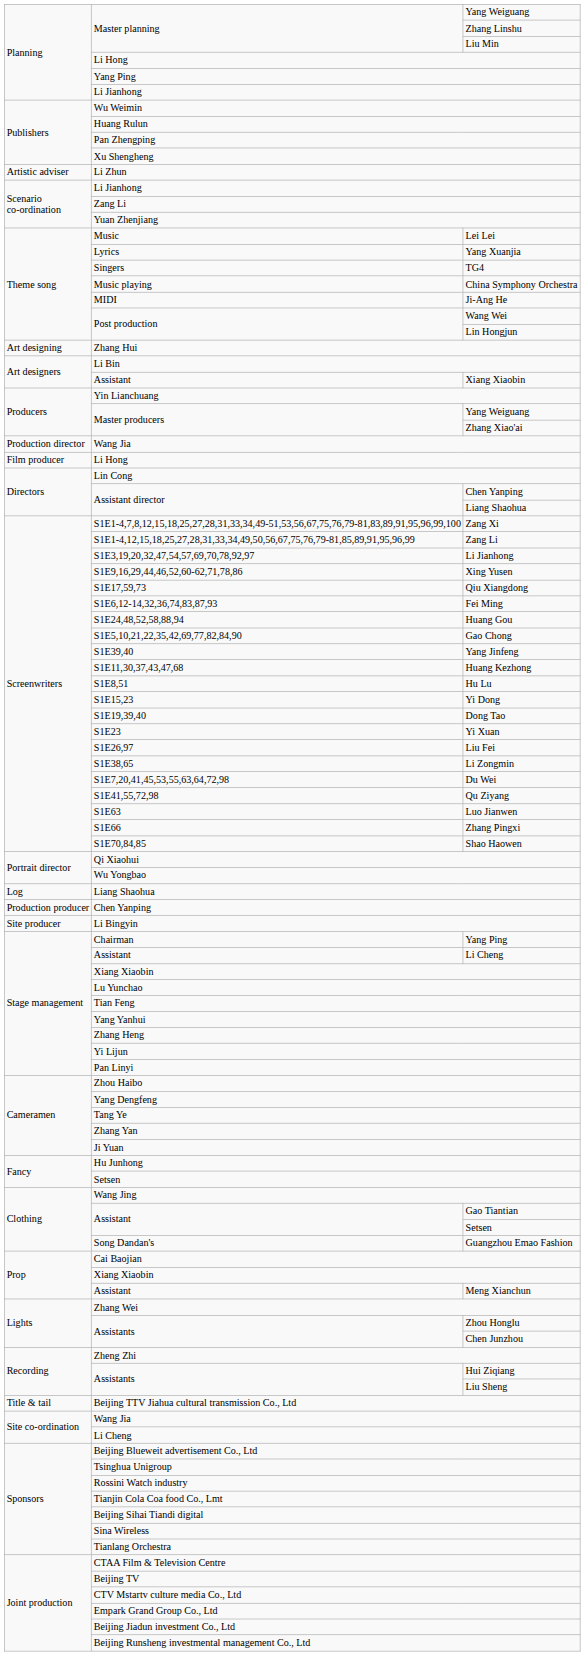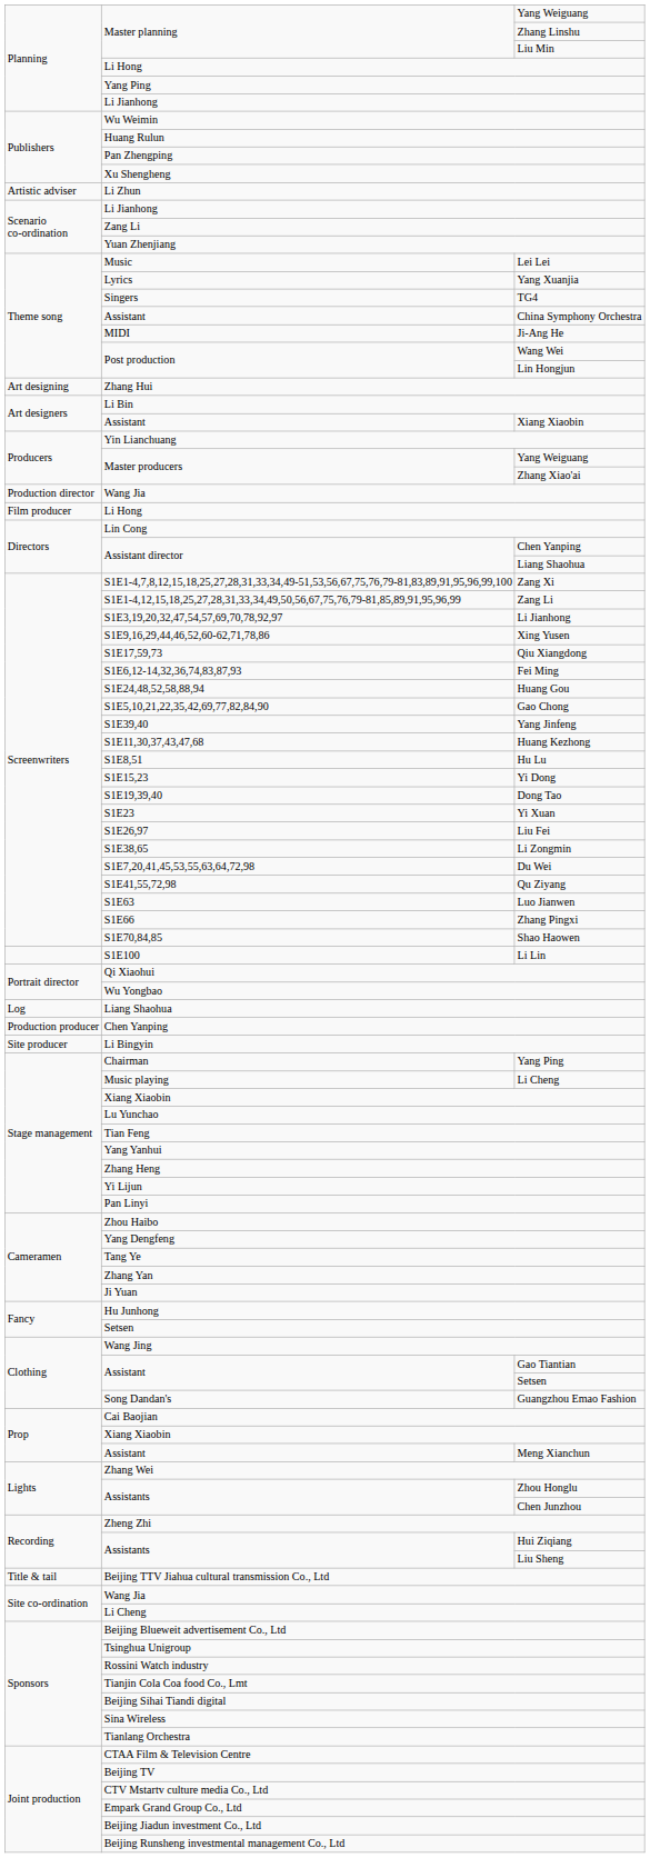 <table class="wikitable">
 <tr>
 <td rowspan="6">Planning</td>
 <td rowspan="3">Master planning</td>
 <td>Yang Weiguang</td>
 </tr>
 <tr>
 <td>Zhang Linshu</td>
 </tr>
 <tr>
 <td>Liu Min</td>
 </tr>
 <tr>
 <td colspan="2">Li Hong</td>
 </tr>
 <tr>
 <td colspan="2">Yang Ping</td>
 </tr>
 <tr>
 <td colspan="2">Li Jianhong</td>
 </tr>
 <tr>
 <td rowspan="4">Publishers</td>
 <td colspan="2">Wu Weimin</td>
 </tr>
 <tr>
 <td colspan="2">Huang Rulun</td>
 </tr>
 <tr>
 <td colspan="2">Pan Zhengping</td>
 </tr>
 <tr>
 <td colspan="2">Xu Shengheng</td>
 </tr>
 <tr>
 <td>Artistic adviser</td>
 <td colspan="2">Li Zhun</td>
 </tr>
 <tr>
 <td rowspan="3">Scenario<br>co-ordination</td>
 <td colspan="2">Li Jianhong</td>
 </tr>
 <tr>
 <td colspan="2">Zang Li</td>
 </tr>
 <tr>
 <td colspan="2">Yuan Zhenjiang</td>
 </tr>
 <tr>
 <td rowspan="7">Theme song</td>
 <td>Music</td>
 <td>Lei Lei</td>
 </tr>
 <tr>
 <td>Lyrics</td>
 <td>Yang Xuanjia</td>
 </tr>
 <tr>
 <td>Singers</td>
 <td>TG4</td>
 </tr>
 <tr>
-<td>Music playing</td>
+<td>Assistant</td>
 <td>China Symphony Orchestra</td>
 </tr>
 <tr>
 <td>MIDI</td>
 <td>Ji-Ang He</td>
 </tr>
 <tr>
 <td rowspan="2">Post production</td>
 <td>Wang Wei</td>
 </tr>
 <tr>
 <td>Lin Hongjun</td>
 </tr>
 <tr>
 <td>Art designing</td>
 <td colspan="2">Zhang Hui</td>
 </tr>
 <tr>
 <td rowspan="2">Art designers</td>
 <td colspan="2">Li Bin</td>
 </tr>
 <tr>
 <td>Assistant</td>
 <td>Xiang Xiaobin</td>
 </tr>
 <tr>
 <td rowspan="3">Producers</td>
 <td colspan="2">Yin Lianchuang</td>
 </tr>
 <tr>
 <td rowspan="2">Master producers</td>
 <td>Yang Weiguang</td>
 </tr>
 <tr>
 <td>Zhang Xiao'ai</td>
 </tr>
 <tr>
 <td>Production director</td>
 <td colspan="2">Wang Jia</td>
 </tr>
 <tr>
 <td>Film producer</td>
 <td colspan="2">Li Hong</td>
 </tr>
 <tr>
 <td rowspan="3">Directors</td>
 <td colspan="2">Lin Cong</td>
 </tr>
 <tr>
 <td rowspan="2">Assistant director</td>
 <td>Chen Yanping</td>
 </tr>
 <tr>
 <td>Liang Shaohua</td>
 </tr>
 <tr>
 <td rowspan="21">Screenwriters</td>
 <td>S1E1-4,7,8,12,15,18,25,27,28,31,33,34,49-51,53,56,67,75,76,79-81,83,89,91,95,96,99,100</td>
 <td>Zang Xi</td>
 </tr>
 <tr>
 <td>S1E1-4,12,15,18,25,27,28,31,33,34,49,50,56,67,75,76,79-81,85,89,91,95,96,99</td>
 <td>Zang Li</td>
 </tr>
 <tr>
 <td>S1E3,19,20,32,47,54,57,69,70,78,92,97</td>
 <td>Li Jianhong</td>
 </tr>
 <tr>
 <td>S1E9,16,29,44,46,52,60-62,71,78,86</td>
 <td>Xing Yusen</td>
 </tr>
 <tr>
 <td>S1E17,59,73</td>
 <td>Qiu Xiangdong</td>
 </tr>
 <tr>
 <td>S1E6,12-14,32,36,74,83,87,93</td>
 <td>Fei Ming</td>
 </tr>
 <tr>
 <td>S1E24,48,52,58,88,94</td>
 <td>Huang Gou</td>
 </tr>
 <tr>
 <td>S1E5,10,21,22,35,42,69,77,82,84,90</td>
 <td>Gao Chong</td>
 </tr>
 <tr>
 <td>S1E39,40</td>
 <td>Yang Jinfeng</td>
 </tr>
 <tr>
 <td>S1E11,30,37,43,47,68</td>
 <td>Huang Kezhong</td>
 </tr>
 <tr>
 <td>S1E8,51</td>
 <td>Hu Lu</td>
 </tr>
 <tr>
 <td>S1E15,23</td>
 <td>Yi Dong</td>
 </tr>
 <tr>
 <td>S1E19,39,40</td>
 <td>Dong Tao</td>
 </tr>
 <tr>
 <td>S1E23</td>
 <td>Yi Xuan</td>
 </tr>
 <tr>
 <td>S1E26,97</td>
 <td>Liu Fei</td>
 </tr>
 <tr>
 <td>S1E38,65</td>
 <td>Li Zongmin</td>
 </tr>
 <tr>
 <td>S1E7,20,41,45,53,55,63,64,72,98</td>
 <td>Du Wei</td>
 </tr>
 <tr>
 <td>S1E41,55,72,98</td>
 <td>Qu Ziyang</td>
 </tr>
 <tr>
 <td>S1E63</td>
 <td>Luo Jianwen</td>
 </tr>
 <tr>
 <td>S1E66</td>
 <td>Zhang Pingxi</td>
 </tr>
 <tr>
 <td>S1E70,84,85</td>
 <td>Shao Haowen</td>
 </tr>
 <tr>
+<td></td>
+<td>S1E100</td>
+<td>Li Lin</td>
+</tr>
+<tr>
 <td rowspan="2">Portrait director</td>
 <td colspan="2">Qi Xiaohui</td>
 </tr>
 <tr>
 <td colspan="2">Wu Yongbao</td>
 </tr>
 <tr>
 <td>Log</td>
 <td colspan="2">Liang Shaohua</td>
 </tr>
 <tr>
 <td>Production producer</td>
 <td colspan="2">Chen Yanping</td>
 </tr>
 <tr>
 <td>Site producer</td>
 <td colspan="2">Li Bingyin</td>
 </tr>
 <tr>
 <td rowspan="9">Stage management</td>
 <td>Chairman</td>
 <td>Yang Ping</td>
 </tr>
 <tr>
-<td>Assistant</td>
+<td>Music playing</td>
 <td>Li Cheng</td>
 </tr>
 <tr>
 <td colspan="2">Xiang Xiaobin</td>
 </tr>
 <tr>
 <td colspan="2">Lu Yunchao</td>
 </tr>
 <tr>
 <td colspan="2">Tian Feng</td>
 </tr>
 <tr>
 <td colspan="2">Yang Yanhui</td>
 </tr>
 <tr>
 <td colspan="2">Zhang Heng</td>
 </tr>
 <tr>
 <td colspan="2">Yi Lijun</td>
 </tr>
 <tr>
 <td colspan="2">Pan Linyi</td>
 </tr>
 <tr>
 <td rowspan="5">Cameramen</td>
 <td colspan="2">Zhou Haibo</td>
 </tr>
 <tr>
 <td colspan="2">Yang Dengfeng</td>
 </tr>
 <tr>
 <td colspan="2">Tang Ye</td>
 </tr>
 <tr>
 <td colspan="2">Zhang Yan</td>
 </tr>
 <tr>
 <td colspan="2">Ji Yuan</td>
 </tr>
 <tr>
 <td rowspan="2">Fancy</td>
 <td colspan="2">Hu Junhong</td>
 </tr>
 <tr>
 <td colspan="2">Setsen</td>
 </tr>
 <tr>
 <td rowspan="4">Clothing</td>
 <td colspan="2">Wang Jing</td>
 </tr>
 <tr>
 <td rowspan="2">Assistant</td>
 <td>Gao Tiantian</td>
 </tr>
 <tr>
 <td>Setsen</td>
 </tr>
 <tr>
 <td>Song Dandan's</td>
 <td>Guangzhou Emao Fashion</td>
 </tr>
 <tr>
 <td rowspan="3">Prop</td>
 <td colspan="2">Cai Baojian</td>
 </tr>
 <tr>
 <td colspan="2">Xiang Xiaobin</td>
 </tr>
 <tr>
 <td>Assistant</td>
 <td>Meng Xianchun</td>
 </tr>
 <tr>
 <td rowspan="3">Lights</td>
 <td colspan="2">Zhang Wei</td>
 </tr>
 <tr>
 <td rowspan="2">Assistants</td>
 <td>Zhou Honglu</td>
 </tr>
 <tr>
 <td>Chen Junzhou</td>
 </tr>
 <tr>
 <td rowspan="3">Recording</td>
 <td colspan="2">Zheng Zhi</td>
 </tr>
 <tr>
 <td rowspan="2">Assistants</td>
 <td>Hui Ziqiang</td>
 </tr>
 <tr>
 <td>Liu Sheng</td>
 </tr>
 <tr>
 <td>Title & tail</td>
 <td colspan="2">Beijing TTV Jiahua cultural transmission Co., Ltd</td>
 </tr>
 <tr>
 <td rowspan="2">Site co-ordination</td>
 <td colspan="2">Wang Jia</td>
 </tr>
 <tr>
 <td colspan="2">Li Cheng</td>
 </tr>
 <tr>
 <td rowspan="7">Sponsors</td>
 <td colspan="2">Beijing Blueweit advertisement Co., Ltd</td>
 </tr>
 <tr>
 <td colspan="2">Tsinghua Unigroup</td>
 </tr>
 <tr>
 <td colspan="2">Rossini Watch industry</td>
 </tr>
 <tr>
 <td colspan="2">Tianjin Cola Coa food Co., Lmt</td>
 </tr>
 <tr>
 <td colspan="2">Beijing Sihai Tiandi digital</td>
 </tr>
 <tr>
 <td colspan="2">Sina Wireless</td>
 </tr>
 <tr>
 <td colspan="2">Tianlang Orchestra</td>
 </tr>
 <tr>
 <td rowspan="6">Joint production</td>
 <td colspan="2">CTAA Film & Television Centre</td>
 </tr>
 <tr>
 <td colspan="2">Beijing TV</td>
 </tr>
 <tr>
 <td colspan="2">CTV Mstartv culture media Co., Ltd</td>
 </tr>
 <tr>
 <td colspan="2">Empark Grand Group Co., Ltd</td>
 </tr>
 <tr>
 <td colspan="2">Beijing Jiadun investment Co., Ltd</td>
 </tr>
 <tr>
 <td colspan="2">Beijing Runsheng investmental management Co., Ltd</td>
 </tr>
 </table>
